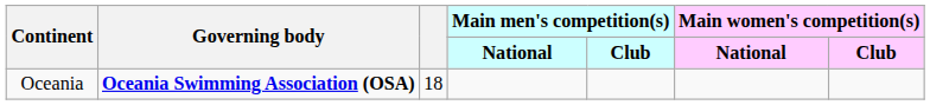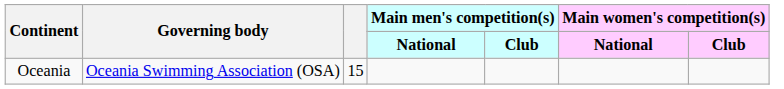 <table class="wikitable" style="text-align: left; font-size: 90%; margin-left: 1em;">
 <tr>
 <th rowspan="2">Continent</th>
 <th rowspan="2">Governing body</th>
 <th rowspan="2"></th>
 <th colspan="2" style="background-color: #ccffff;">Main men's competition(s)</th>
 <th colspan="2" style="background-color: #ffccff;">Main women's competition(s)</th>
 </tr>
 <tr>
 <th style="background-color: #ccffff;">National</th>
 <th style="background-color: #ccffff;">Club</th>
 <th style="background-color: #ffccff;">National</th>
 <th style="background-color: #ffccff;">Club</th>
 </tr>
 <tr>
 <td style="text-align: center;">Oceania</td>
-<td><strong><a href='#'>Oceania Swimming Association</a> (OSA)</strong></td>
-<td style="text-align: center;">18</td>
+<td><a href='#'>Oceania Swimming Association</a> (OSA)</td>
+<td style="text-align: center;">15</td>
 <td></td>
 <td></td>
 <td></td>
 <td></td>
 </tr>
 </table>
